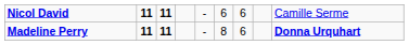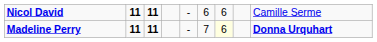 <table class="wikitable">
 <tr>
 <td width=180> <strong><a href='#'>Nicol David</a></strong></td>
 <td style="width:20px; text-align:center;"><strong>11</strong></td>
 <td style="width:20px; text-align:center;"><strong>11</strong></td>
 <td style="width:20px; text-align:center;"></td>
 <td style="width:20px; text-align:center;">-</td>
 <td style="width:20px; text-align:center;">6</td>
 <td style="width:20px; text-align:center;">6</td>
 <td style="width:20px; text-align:center;"></td>
 <td width=180> <a href='#'>Camille Serme</a></td>
 </tr>
 <tr>
 <td> <strong><a href='#'>Madeline Perry</a></strong></td>
 <td style="text-align:center;"><strong>11</strong></td>
 <td style="text-align:center;"><strong>11</strong></td>
 <td style="text-align:center;"></td>
 <td style="text-align:center;">-</td>
-<td style="text-align:center;">8</td>
-<td style="text-align:center;">6</td>
+<td style="text-align:center;">7</td>
+<td style="background: lightyellow; text-align:center;">6</td>
 <td style="text-align:center;"></td>
 <td><strong> <a href='#'>Donna Urquhart</a></strong></td>
 </tr>
 </table>
